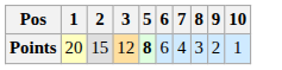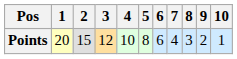 <table class="wikitable" style="font-size: 85%">
 <tr>
 <th>Pos</th>
 <th>1</th>
 <th>2</th>
 <th>3</th>
+<th>4</th>
 <th>5</th>
 <th>6</th>
 <th>7</th>
 <th>8</th>
 <th>9</th>
 <th>10</th>
 </tr>
 <tr align="center">
 <th>Points</th>
 <td style="background:#FFFFBF;">20</td>
 <td style="background:#DFDFDF;">15</td>
 <td style="background:#FFDF9F;">12</td>
-<td style="background:#DFFFDF;"><strong>8</strong></td>
+<td style="background:#DFFFDF;">10</td>
+<td style="background:#DFFFDF;">8</td>
 <td style="background:#CFEAFF;">6</td>
 <td style="background:#CFEAFF;">4</td>
 <td style="background:#CFEAFF;">3</td>
 <td style="background:#CFEAFF;">2</td>
 <td style="background:#CFEAFF;">1</td>
 </tr>
 </table>
